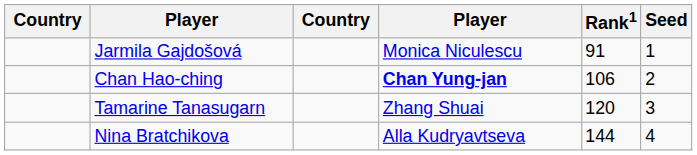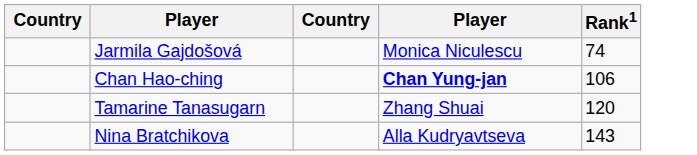 <table class="sortable wikitable">
 <tr>
 <th width="70">Country</th>
 <th width="175">Player</th>
 <th width="70">Country</th>
 <th width="175">Player</th>
 <th>Rank<sup>1</sup></th>
-<th>Seed</th>
 </tr>
 <tr>
 <td></td>
 <td><a href='#'>Jarmila Gajdošová</a></td>
 <td></td>
 <td><a href='#'>Monica Niculescu</a></td>
-<td>91</td>
-<td>1</td>
+<td>74</td>
 </tr>
 <tr>
 <td></td>
 <td><a href='#'>Chan Hao-ching</a></td>
 <td></td>
 <td><strong><a href='#'>Chan Yung-jan</a></strong></td>
 <td>106</td>
-<td>2</td>
 </tr>
 <tr>
 <td></td>
 <td><a href='#'>Tamarine Tanasugarn</a></td>
 <td></td>
 <td><a href='#'>Zhang Shuai</a></td>
 <td>120</td>
-<td>3</td>
 </tr>
 <tr>
 <td></td>
 <td><a href='#'>Nina Bratchikova</a></td>
 <td></td>
 <td><a href='#'>Alla Kudryavtseva</a></td>
-<td>144</td>
-<td>4</td>
+<td>143</td>
 </tr>
 </table>
